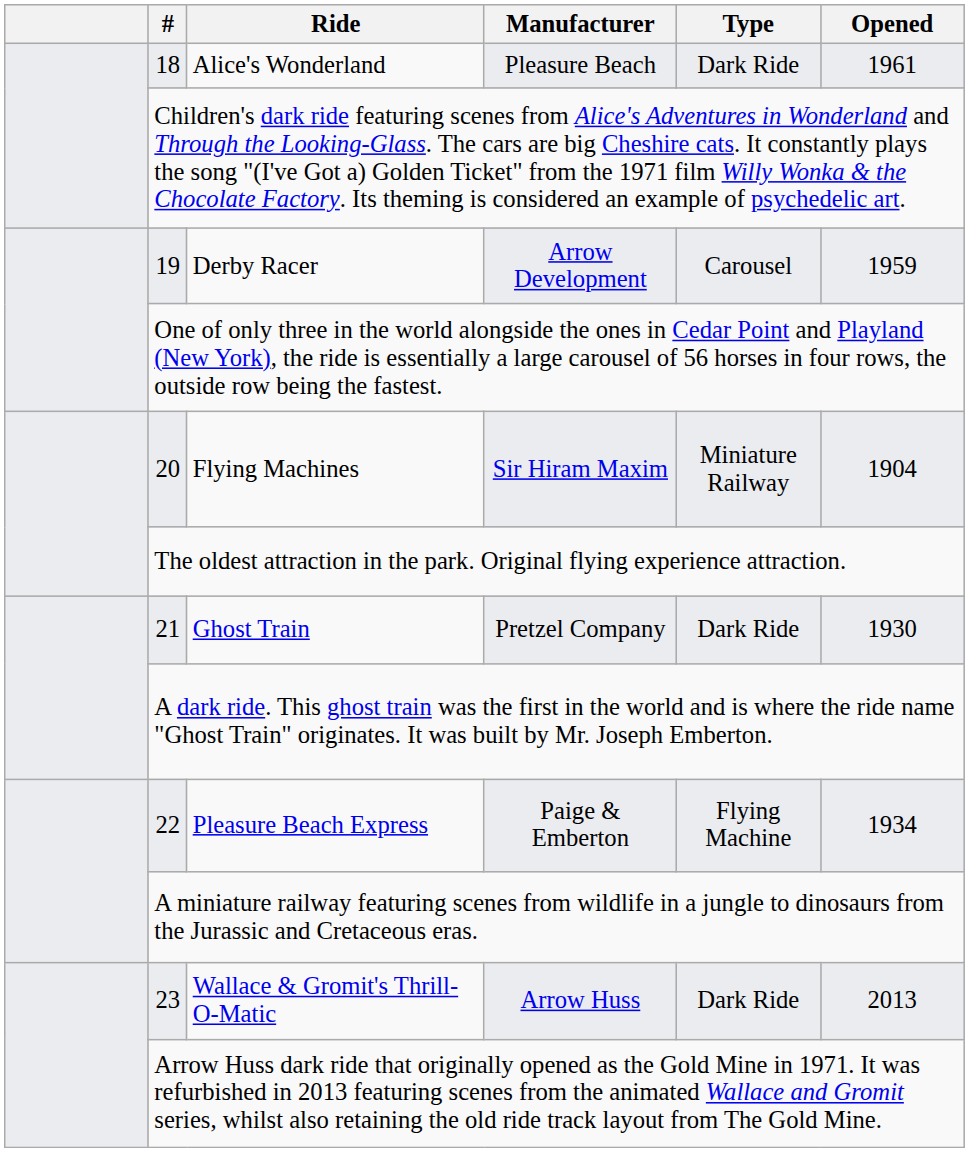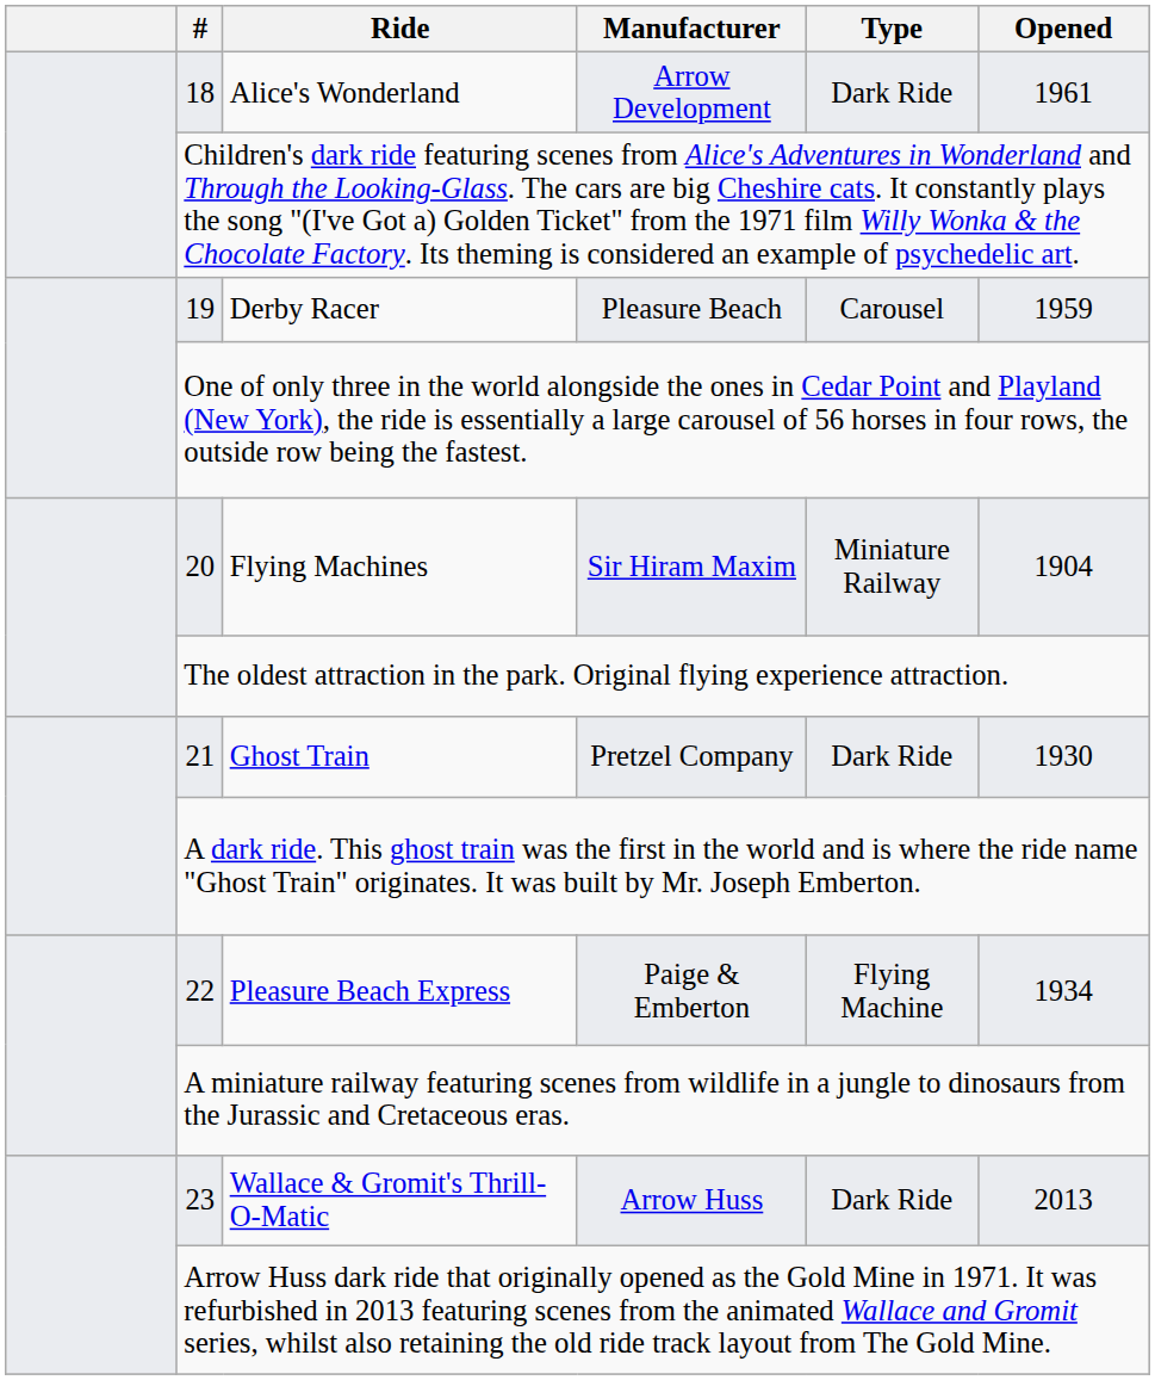 <table class="wikitable" style width="100%">
 <tr>
 <th style width="15%" style="background: #02AC5C;"></th>
 <th style width="4%" style="background: #02AC5C;">#</th>
 <th style width="31%" style="text-align: left; background: #02AC5C;">Ride</th>
 <th style width="20%" style="background: #02AC5C;">Manufacturer</th>
 <th style width="15%" style="background: #02AC5C;">Type</th>
 <th style width="15%" style="background: #02AC5C;">Opened</th>
 </tr>
 <tr>
 <td rowspan="2" style="background:#EAECF0; text-align: center; height: 7em;"></td>
 <td colspan="1" style="background:#EAECF0; text-align: center;">18</td>
 <td colspan="1" style="text-align: left;" style="background:#EAECF0;">Alice's Wonderland</td>
-<td colspan="1" style="background:#EAECF0; text-align: center;">Pleasure Beach</td>
+<td colspan="1" style="background:#EAECF0; text-align: center;"><a href='#'>Arrow Development</a></td>
 <td colspan="1" style="background:#EAECF0; text-align: center;">Dark Ride</td>
 <td colspan="1" style="background:#EAECF0; text-align: center;">1961</td>
 </tr>
 <tr>
 <td colspan="5" style="text-align: left;">Children's <a href='#'>dark ride</a> featuring scenes from <em><a href='#'>Alice's Adventures in Wonderland</a></em> and <em><a href='#'>Through the Looking-Glass</a></em>. The cars are big <a href='#'>Cheshire cats</a>. It constantly plays the song "(I've Got a) Golden Ticket" from the 1971 film <em><a href='#'>Willy Wonka & the Chocolate Factory</a></em>. Its theming is considered an example of <a href='#'>psychedelic art</a>.</td>
 </tr>
 <tr>
 <td rowspan="2" style="background:#EAECF0; text-align: center; height: 7em;"></td>
 <td colspan="1" style="background:#EAECF0; text-align: center;">19</td>
 <td colspan="1" style="text-align: left;" style="background:#EAECF0;">Derby Racer</td>
-<td colspan="1" style="background:#EAECF0; text-align: center;"><a href='#'>Arrow Development</a></td>
+<td colspan="1" style="background:#EAECF0; text-align: center;">Pleasure Beach</td>
 <td colspan="1" style="background:#EAECF0; text-align: center;">Carousel</td>
 <td colspan="1" style="background:#EAECF0; text-align: center;">1959</td>
 </tr>
 <tr>
 <td colspan="5" style="text-align: left;">One of only three in the world alongside the ones in <a href='#'>Cedar Point</a> and <a href='#'>Playland (New York)</a>, the ride is essentially a large carousel of 56 horses in four rows, the outside row being the fastest.</td>
 </tr>
 <tr>
 <td rowspan="2" style="background:#EAECF0; text-align: center; height: 7em;"></td>
 <td colspan="1" style="background:#EAECF0; text-align: center;">20</td>
 <td colspan="1" style="text-align: left;" style="background:#EAECF0;">Flying Machines</td>
 <td colspan="1" style="background:#EAECF0; text-align: center;"><a href='#'>Sir Hiram Maxim</a></td>
 <td colspan="1" style="background:#EAECF0; text-align: center;">Miniature Railway</td>
 <td colspan="1" style="background:#EAECF0; text-align: center;">1904</td>
 </tr>
 <tr>
 <td colspan="5" style="text-align: left;">The oldest attraction in the park. Original flying experience attraction.</td>
 </tr>
 <tr>
 <td rowspan="2" style="background:#EAECF0; text-align: center; height: 7em;"></td>
 <td colspan="1" style="background:#EAECF0; text-align: center;">21</td>
 <td colspan="1" style="text-align: left;" style="background:#EAECF0;"><a href='#'>Ghost Train</a></td>
 <td colspan="1" style="background:#EAECF0; text-align: center;">Pretzel Company</td>
 <td colspan="1" style="background:#EAECF0; text-align: center;">Dark Ride</td>
 <td colspan="1" style="background:#EAECF0; text-align: center;">1930</td>
 </tr>
 <tr>
 <td colspan="5" style="text-align: left;">A <a href='#'>dark ride</a>. This <a href='#'>ghost train</a> was the first in the world and is where the ride name "Ghost Train" originates. It was built by Mr. Joseph Emberton.</td>
 </tr>
 <tr>
 <td rowspan="2" style="background:#EAECF0; text-align: center; height: 7em;"></td>
 <td colspan="1" style="background:#EAECF0; text-align: center;">22</td>
 <td colspan="1" style="text-align: left;" style="background:#EAECF0;"><a href='#'>Pleasure Beach Express</a></td>
 <td colspan="1" style="background:#EAECF0; text-align: center;">Paige & Emberton</td>
 <td colspan="1" style="background:#EAECF0; text-align: center;">Flying Machine</td>
 <td colspan="1" style="background:#EAECF0; text-align: center;">1934</td>
 </tr>
 <tr>
 <td colspan="5" style="text-align: left;">A miniature railway featuring scenes from wildlife in a jungle to dinosaurs from the Jurassic and Cretaceous eras.</td>
 </tr>
 <tr>
 <td rowspan="2" style="background:#EAECF0; text-align: center; height: 7em;"></td>
 <td colspan="1" style="background:#EAECF0; text-align: center;">23</td>
 <td colspan="1" style="text-align: left;" style="background:#EAECF0;"><a href='#'>Wallace & Gromit's Thrill-O-Matic</a></td>
 <td colspan="1" style="background:#EAECF0; text-align: center;"><a href='#'>Arrow Huss</a></td>
 <td colspan="1" style="background:#EAECF0; text-align: center;">Dark Ride</td>
 <td colspan="1" style="background:#EAECF0; text-align: center;">2013</td>
 </tr>
 <tr>
 <td colspan="5" style="text-align: left;">Arrow Huss dark ride that originally opened as the Gold Mine in 1971. It was refurbished in 2013 featuring scenes from the animated <em><a href='#'>Wallace and Gromit</a></em> series, whilst also retaining the old ride track layout from The Gold Mine.</td>
 </tr>
 </table>
